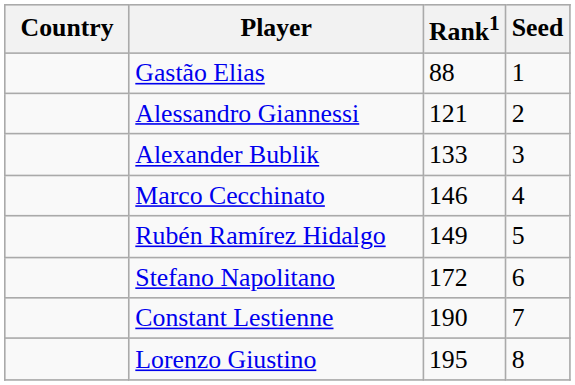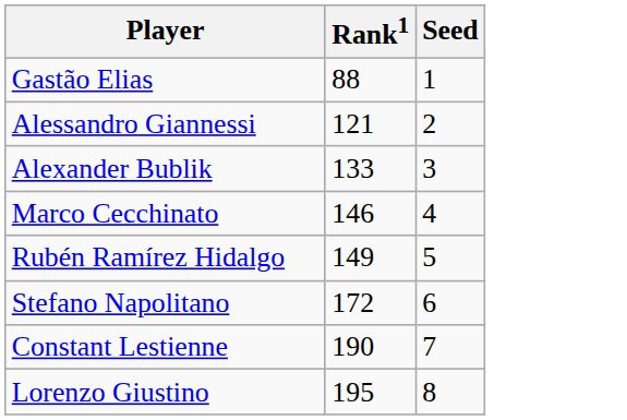 <table class="sortable wikitable">
 <tr>
-<th width="70">Country</th>
 <th width="175">Player</th>
 <th>Rank<sup>1</sup></th>
 <th>Seed</th>
 </tr>
 <tr>
-<td></td>
 <td><a href='#'>Gastão Elias</a></td>
 <td>88</td>
 <td>1</td>
 </tr>
 <tr>
-<td></td>
 <td><a href='#'>Alessandro Giannessi</a></td>
 <td>121</td>
 <td>2</td>
 </tr>
 <tr>
-<td></td>
 <td><a href='#'>Alexander Bublik</a></td>
 <td>133</td>
 <td>3</td>
 </tr>
 <tr>
-<td></td>
 <td><a href='#'>Marco Cecchinato</a></td>
 <td>146</td>
 <td>4</td>
 </tr>
 <tr>
-<td></td>
 <td><a href='#'>Rubén Ramírez Hidalgo</a></td>
 <td>149</td>
 <td>5</td>
 </tr>
 <tr>
-<td></td>
 <td><a href='#'>Stefano Napolitano</a></td>
 <td>172</td>
 <td>6</td>
 </tr>
 <tr>
-<td></td>
 <td><a href='#'>Constant Lestienne</a></td>
 <td>190</td>
 <td>7</td>
 </tr>
 <tr>
-<td></td>
 <td><a href='#'>Lorenzo Giustino</a></td>
 <td>195</td>
 <td>8</td>
 </tr>
 </table>
